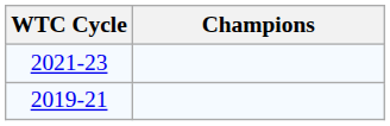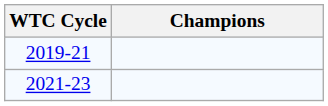 <table class="wikitable floatright" style="background:#F5FAFF; text-align:center; font-size:90%;">
 <tr>
 <th>WTC Cycle</th>
 <th style="width:150px">Champions</th>
 </tr>
 <tr>
+<td><a href='#'>2019-21</a></td>
+<td style="text-align:left"> </td>
+</tr>
+<tr>
 <td><a href='#'>2021-23</a></td>
 <td style="text-align:left"></td>
 </tr>
-<tr>
-<td><a href='#'>2019-21</a></td>
-<td style="text-align:left"> </td>
-</tr>
 </table>
